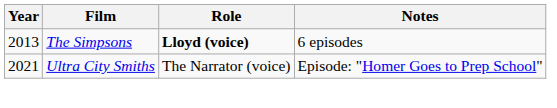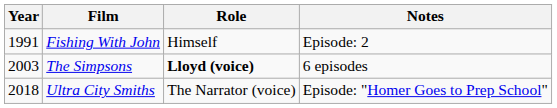 <table class="wikitable sortable">
 <tr>
 <th>Year</th>
 <th>Film</th>
 <th>Role</th>
 <th>Notes</th>
 </tr>
 <tr>
-<td>2013</td>
+<td>1991</td>
+<td><em><a href='#'>Fishing With John</a></em></td>
+<td>Himself</td>
+<td>Episode: 2</td>
+</tr>
+<tr>
+<td>2003</td>
 <td><em><a href='#'>The Simpsons</a></em></td>
 <td><strong>Lloyd (voice)</strong></td>
 <td>6 episodes</td>
 </tr>
 <tr>
-<td>2021</td>
+<td>2018</td>
 <td><em><a href='#'>Ultra City Smiths</a></em></td>
 <td>The Narrator (voice)</td>
 <td>Episode: "<a href='#'>Homer Goes to Prep School</a>"</td>
 </tr>
 </table>
